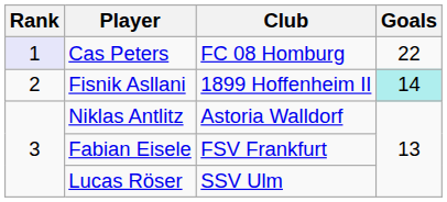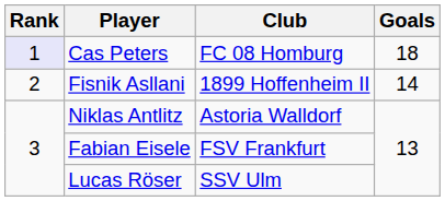 <table class="wikitable" style="text-align: center;">
 <tr>
 <th>Rank</th>
 <th>Player</th>
 <th>Club</th>
 <th>Goals</th>
 </tr>
 <tr>
 <td style="background: lavender;">1</td>
 <td align="left"> <a href='#'>Cas Peters</a></td>
 <td align="left"><a href='#'>FC 08 Homburg</a></td>
-<td>22</td>
+<td>18</td>
 </tr>
 <tr>
 <td>2</td>
 <td align="left"> <a href='#'>Fisnik Asllani</a></td>
 <td align="left"><a href='#'>1899 Hoffenheim II</a></td>
-<td style="background: paleturquoise;">14</td>
+<td>14</td>
 </tr>
 <tr>
 <td rowspan=3>3</td>
 <td align="left"> <a href='#'>Niklas Antlitz</a></td>
 <td align="left"><a href='#'>Astoria Walldorf</a></td>
 <td rowspan=3>13</td>
 </tr>
 <tr>
 <td align="left"> <a href='#'>Fabian Eisele</a></td>
 <td align="left"><a href='#'>FSV Frankfurt</a></td>
 </tr>
 <tr>
 <td align="left"> <a href='#'>Lucas Röser</a></td>
 <td align="left"><a href='#'>SSV Ulm</a></td>
 </tr>
 </table>
